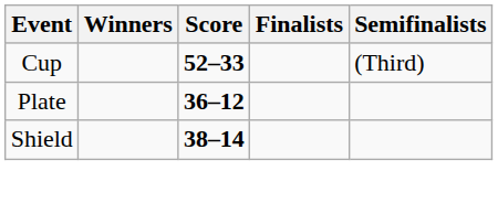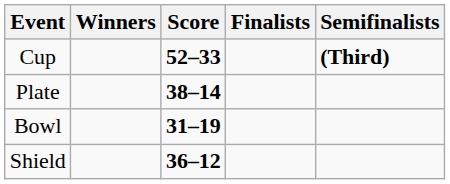 <table class="wikitable" style="text-align: center">
 <tr>
 <th>Event</th>
 <th>Winners</th>
 <th>Score</th>
 <th>Finalists</th>
 <th>Semifinalists</th>
 </tr>
 <tr>
 <td>Cup</td>
 <td align=left></td>
 <td><strong>52–33</strong></td>
 <td align=left></td>
-<td align=left> (Third)<br></td>
+<td align=left><strong> (Third)<br></strong></td>
 </tr>
 <tr>
 <td>Plate</td>
 <td align=left></td>
-<td><strong>36–12</strong></td>
+<td><strong>38–14</strong></td>
+<td align=left></td>
+<td align=left><br></td>
+</tr>
+<tr>
+<td>Bowl</td>
+<td align=left></td>
+<td><strong>31–19</strong></td>
 <td align=left></td>
 <td align=left><br></td>
 </tr>
 <tr>
 <td>Shield</td>
 <td align=left></td>
-<td><strong>38–14</strong></td>
+<td><strong>36–12</strong></td>
 <td align=left></td>
 <td align=left><br></td>
 </tr>
 </table>
